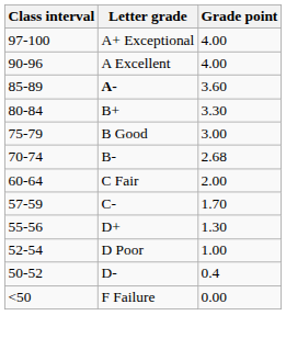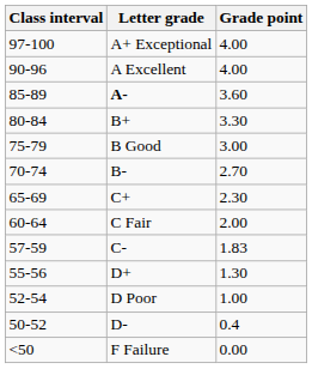 <table class = "wikitable">
 <tr>
 <th>Class interval</th>
 <th>Letter grade</th>
 <th>Grade point</th>
 </tr>
 <tr>
 <td>97-100</td>
 <td>A+ Exceptional</td>
 <td>4.00</td>
 </tr>
 <tr>
 <td>90-96</td>
 <td>A Excellent</td>
 <td>4.00</td>
 </tr>
 <tr>
 <td>85-89</td>
 <td><strong>A-</strong></td>
 <td>3.60</td>
 </tr>
 <tr>
 <td>80-84</td>
 <td>B+</td>
 <td>3.30</td>
 </tr>
 <tr>
 <td>75-79</td>
 <td>B Good</td>
 <td>3.00</td>
 </tr>
 <tr>
 <td>70-74</td>
 <td>B-</td>
-<td>2.68</td>
+<td>2.70</td>
+</tr>
+<tr>
+<td>65-69</td>
+<td>C+</td>
+<td>2.30</td>
 </tr>
 <tr>
 <td>60-64</td>
 <td>C Fair</td>
 <td>2.00</td>
 </tr>
 <tr>
 <td>57-59</td>
 <td>C-</td>
-<td>1.70</td>
+<td>1.83</td>
 </tr>
 <tr>
 <td>55-56</td>
 <td>D+</td>
 <td>1.30</td>
 </tr>
 <tr>
 <td>52-54</td>
 <td>D Poor</td>
 <td>1.00</td>
 </tr>
 <tr>
 <td>50-52</td>
 <td>D-</td>
 <td>0.4</td>
 </tr>
 <tr>
 <td><50</td>
 <td>F Failure</td>
 <td>0.00</td>
 </tr>
 </table>
